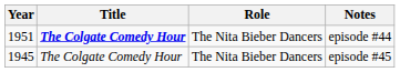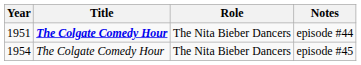 <table class="wikitable">
 <tr>
 <th>Year</th>
 <th>Title</th>
 <th>Role</th>
 <th>Notes</th>
 </tr>
 <tr>
 <td>1951</td>
 <td><strong><em><a href='#'>The Colgate Comedy Hour</a></em></strong></td>
 <td>The Nita Bieber Dancers</td>
 <td>episode #44</td>
 </tr>
 <tr>
-<td>1945</td>
+<td>1954</td>
 <td><em>The Colgate Comedy Hour</em></td>
 <td>The Nita Bieber Dancers</td>
 <td>episode #45</td>
 </tr>
 </table>
